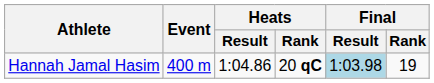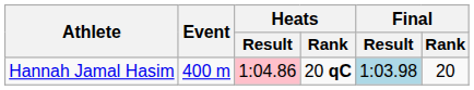 <table class="wikitable" style="font-size:90%">
 <tr>
 <th rowspan=2>Athlete</th>
 <th rowspan=2>Event</th>
 <th colspan=2>Heats</th>
 <th colspan=2>Final</th>
 </tr>
 <tr style="font-size:95%">
 <th>Result</th>
 <th>Rank</th>
 <th>Result</th>
 <th>Rank</th>
 </tr>
 <tr align=center>
 <td align=left><a href='#'>Hannah Jamal Hasim</a></td>
 <td align=left><a href='#'>400 m</a></td>
-<td>1:04.86</td>
+<td style="background: pink;">1:04.86</td>
 <td>20 <strong>qC</strong></td>
 <td style="background: lightblue;">1:03.98</td>
-<td>19</td>
+<td>20</td>
 </tr>
 </table>
